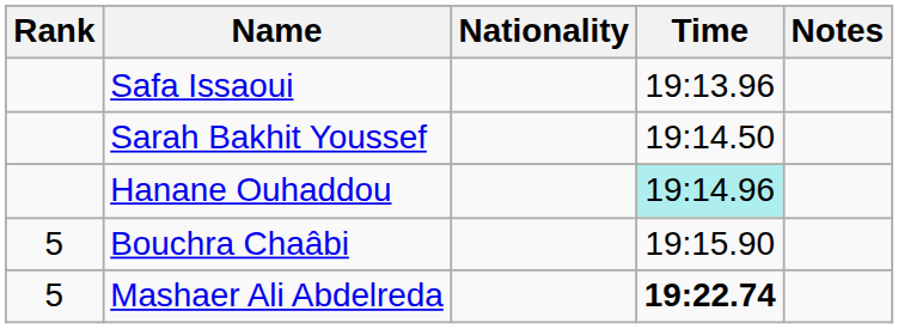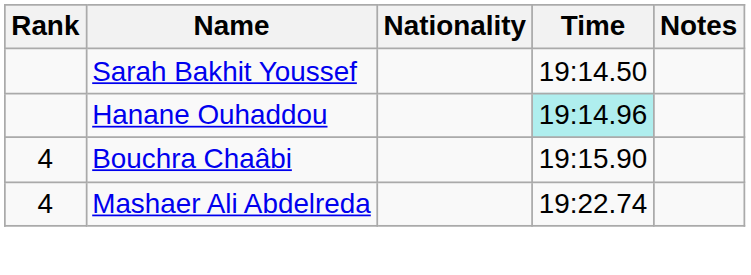 <table class="wikitable sortable" style="text-align:center">
 <tr>
 <th>Rank</th>
 <th>Name</th>
 <th>Nationality</th>
 <th>Time</th>
 <th>Notes</th>
-</tr>
-<tr>
-<td></td>
-<td align=left><a href='#'>Safa Issaoui</a></td>
-<td align=left></td>
-<td>19:13.96</td>
-<td></td>
 </tr>
 <tr>
 <td></td>
 <td align=left><a href='#'>Sarah Bakhit Youssef</a></td>
 <td align=left></td>
 <td>19:14.50</td>
 <td></td>
 </tr>
 <tr>
 <td></td>
 <td align=left><a href='#'>Hanane Ouhaddou</a></td>
 <td align=left></td>
 <td style="background: paleturquoise;">19:14.96</td>
 <td></td>
 </tr>
 <tr>
-<td>5</td>
+<td>4</td>
 <td align=left><a href='#'>Bouchra Chaâbi</a></td>
 <td align=left></td>
 <td>19:15.90</td>
 <td></td>
 </tr>
 <tr>
-<td>5</td>
+<td>4</td>
 <td align=left><a href='#'>Mashaer Ali Abdelreda</a></td>
 <td align=left></td>
-<td><strong>19:22.74</strong></td>
+<td>19:22.74</td>
 <td></td>
 </tr>
 </table>
